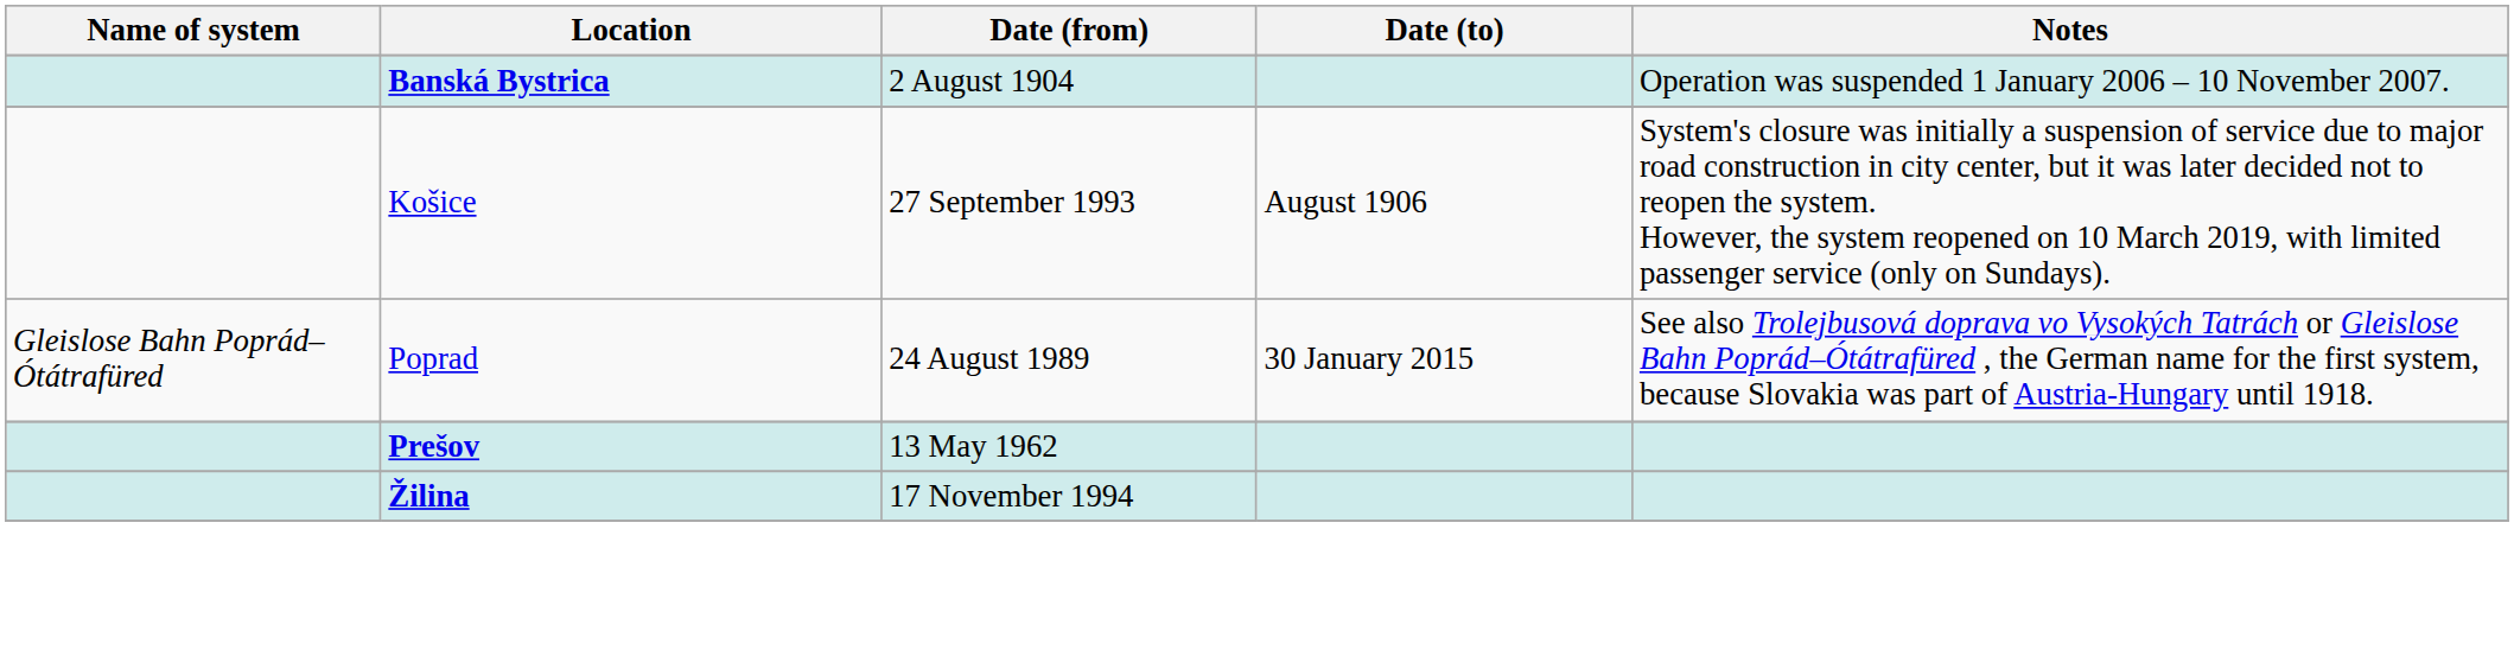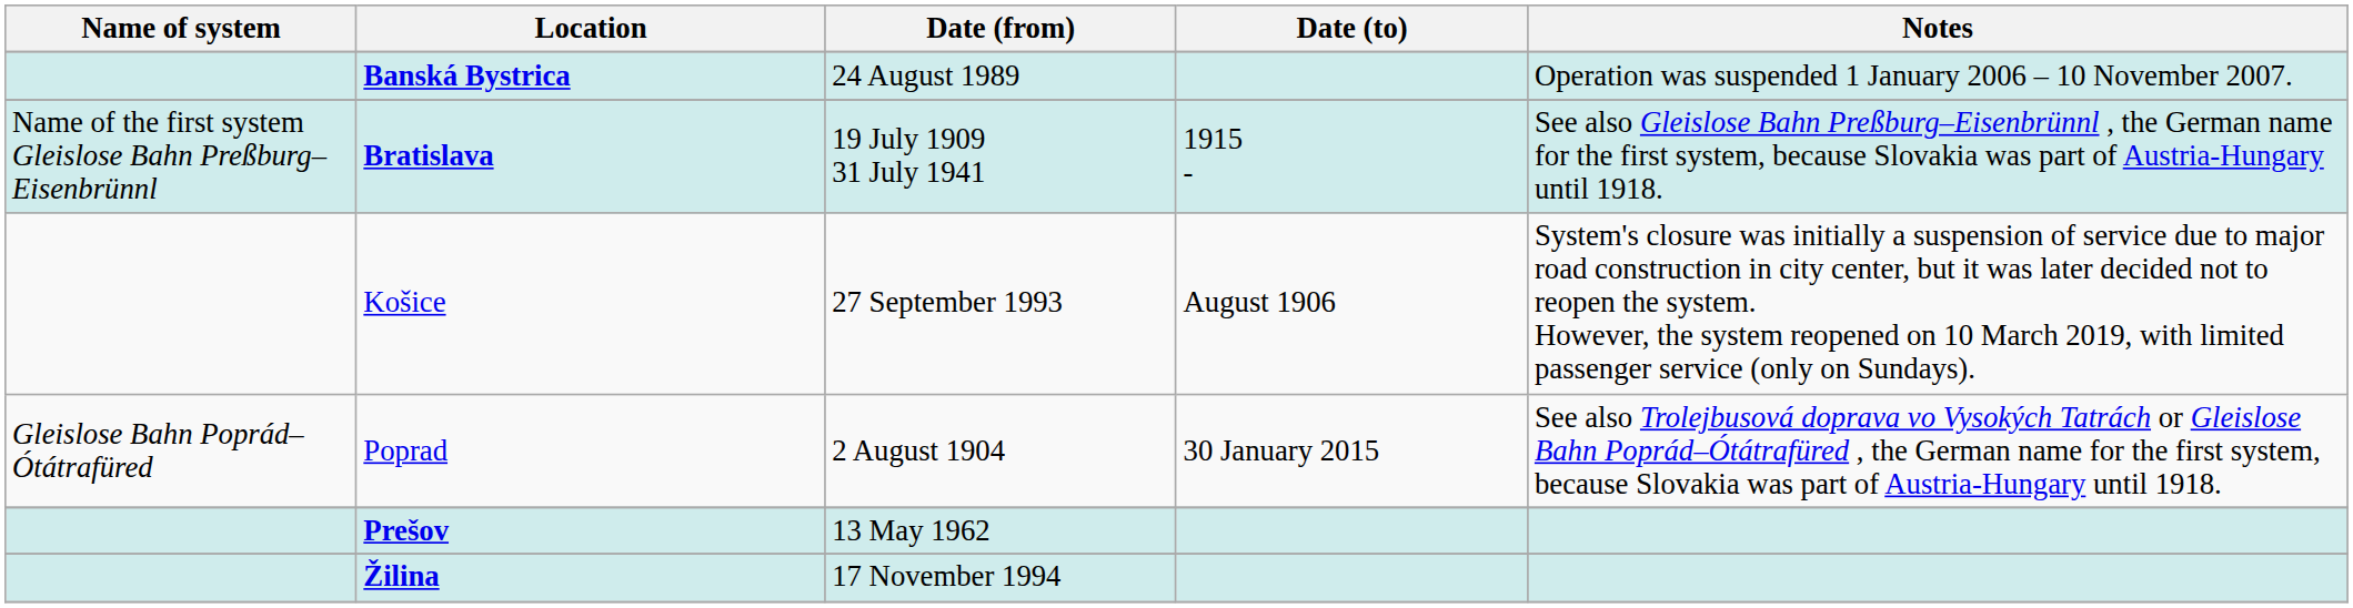 <table class="wikitable" width=100%>
 <tr>
 <th width=15%>Name of system</th>
 <th width=20%>Location</th>
 <th width=15%>Date (from)</th>
 <th width=15%>Date (to)</th>
 <th width=35%>Notes</th>
 </tr>
 <tr>
 </tr>
 <tr style="background:#CFECEC">
 <td> </td>
 <td><strong><a href='#'>Banská Bystrica</a></strong></td>
-<td>2 August 1904</td>
+<td>24 August 1989</td>
 <td> </td>
 <td>Operation was suspended 1 January 2006 – 10 November 2007.</td>
 </tr>
 <tr>
+</tr>
+<tr style="background:#CFECEC">
+<td>Name of the first system <em>Gleislose Bahn Preßburg–Eisenbrünnl</em></td>
+<td><strong><a href='#'>Bratislava</a></strong></td>
+<td>19 July 1909<br>31 July 1941</td>
+<td>1915<br>-</td>
+<td>See also <em><a href='#'>Gleislose Bahn Preßburg–Eisenbrünnl</a></em> , the German name for the first system, because Slovakia was part of <a href='#'>Austria-Hungary</a> until 1918.</td>
 </tr>
 <tr>
 <td> </td>
 <td><a href='#'>Košice</a></td>
 <td>27 September 1993</td>
 <td>August 1906</td>
 <td>System's closure was initially a suspension of service due to major road construction in city center, but it was later decided not to reopen the system.<br> However, the system reopened on 10 March 2019, with limited passenger service (only on Sundays).</td>
 </tr>
 <tr>
 <td><em>Gleislose Bahn Poprád–Ótátrafüred</em></td>
 <td><a href='#'>Poprad</a></td>
-<td>24 August 1989</td>
+<td>2 August 1904</td>
 <td>30 January 2015</td>
 <td>See also <em><a href='#'>Trolejbusová doprava vo Vysokých Tatrách</a></em>  or <em><a href='#'>Gleislose Bahn Poprád–Ótátrafüred</a></em> , the German name for the first system, because Slovakia was part of <a href='#'>Austria-Hungary</a> until 1918.</td>
 </tr>
 <tr>
 </tr>
 <tr style="background:#CFECEC">
 <td> </td>
 <td><strong><a href='#'>Prešov</a></strong></td>
 <td>13 May 1962</td>
 <td> </td>
 <td> </td>
 </tr>
 <tr>
 </tr>
 <tr style="background:#CFECEC">
 <td> </td>
 <td><strong><a href='#'>Žilina</a></strong></td>
 <td>17 November 1994</td>
 <td> </td>
 <td> </td>
 </tr>
 <tr>
 </tr>
 </table>
